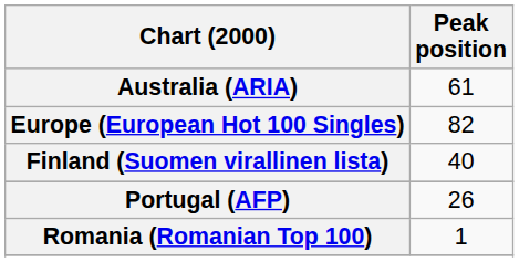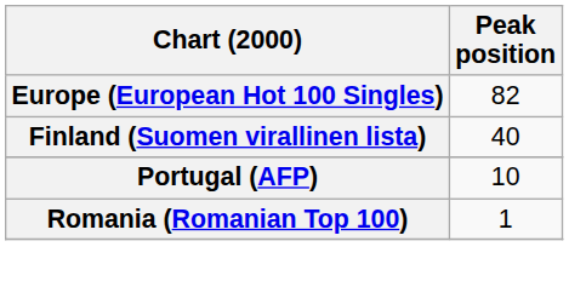 <table class="wikitable sortable plainrowheaders">
 <tr>
 <th>Chart (2000)</th>
 <th>Peak<br>position</th>
-</tr>
-<tr>
-<th scope="row">Australia (<a href='#'>ARIA</a>)</th>
-<td style="text-align:center;">61</td>
 </tr>
 <tr>
 <th scope="row">Europe (<a href='#'>European Hot 100 Singles</a>)</th>
 <td style="text-align:center;">82</td>
 </tr>
 <tr>
 <th scope="row">Finland (<a href='#'>Suomen virallinen lista</a>)</th>
 <td align="center">40</td>
 </tr>
 <tr>
 </tr>
 <tr>
 </tr>
 <tr>
 <th scope="row">Portugal (<a href='#'>AFP</a>)</th>
-<td align="center">26</td>
+<td align="center">10</td>
 </tr>
 <tr>
 <th scope="row">Romania (<a href='#'>Romanian Top 100</a>)</th>
 <td style="text-align:center;">1</td>
 </tr>
 <tr>
 </tr>
 <tr>
 </tr>
 </table>
